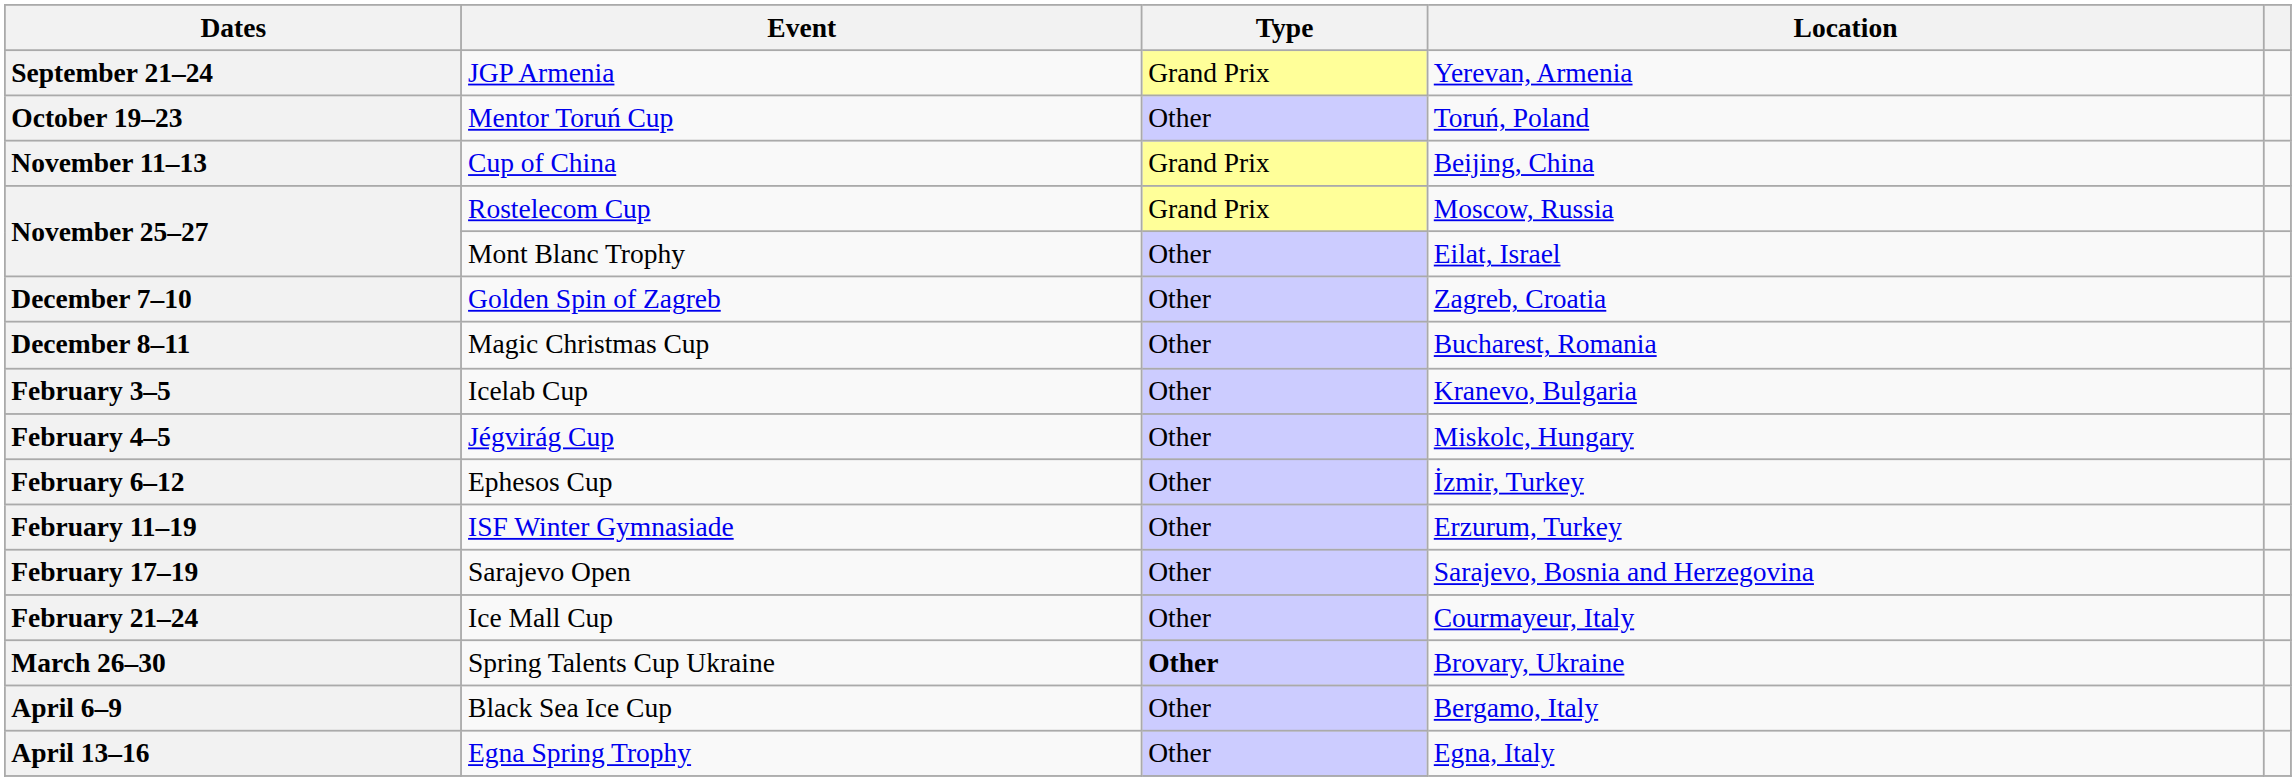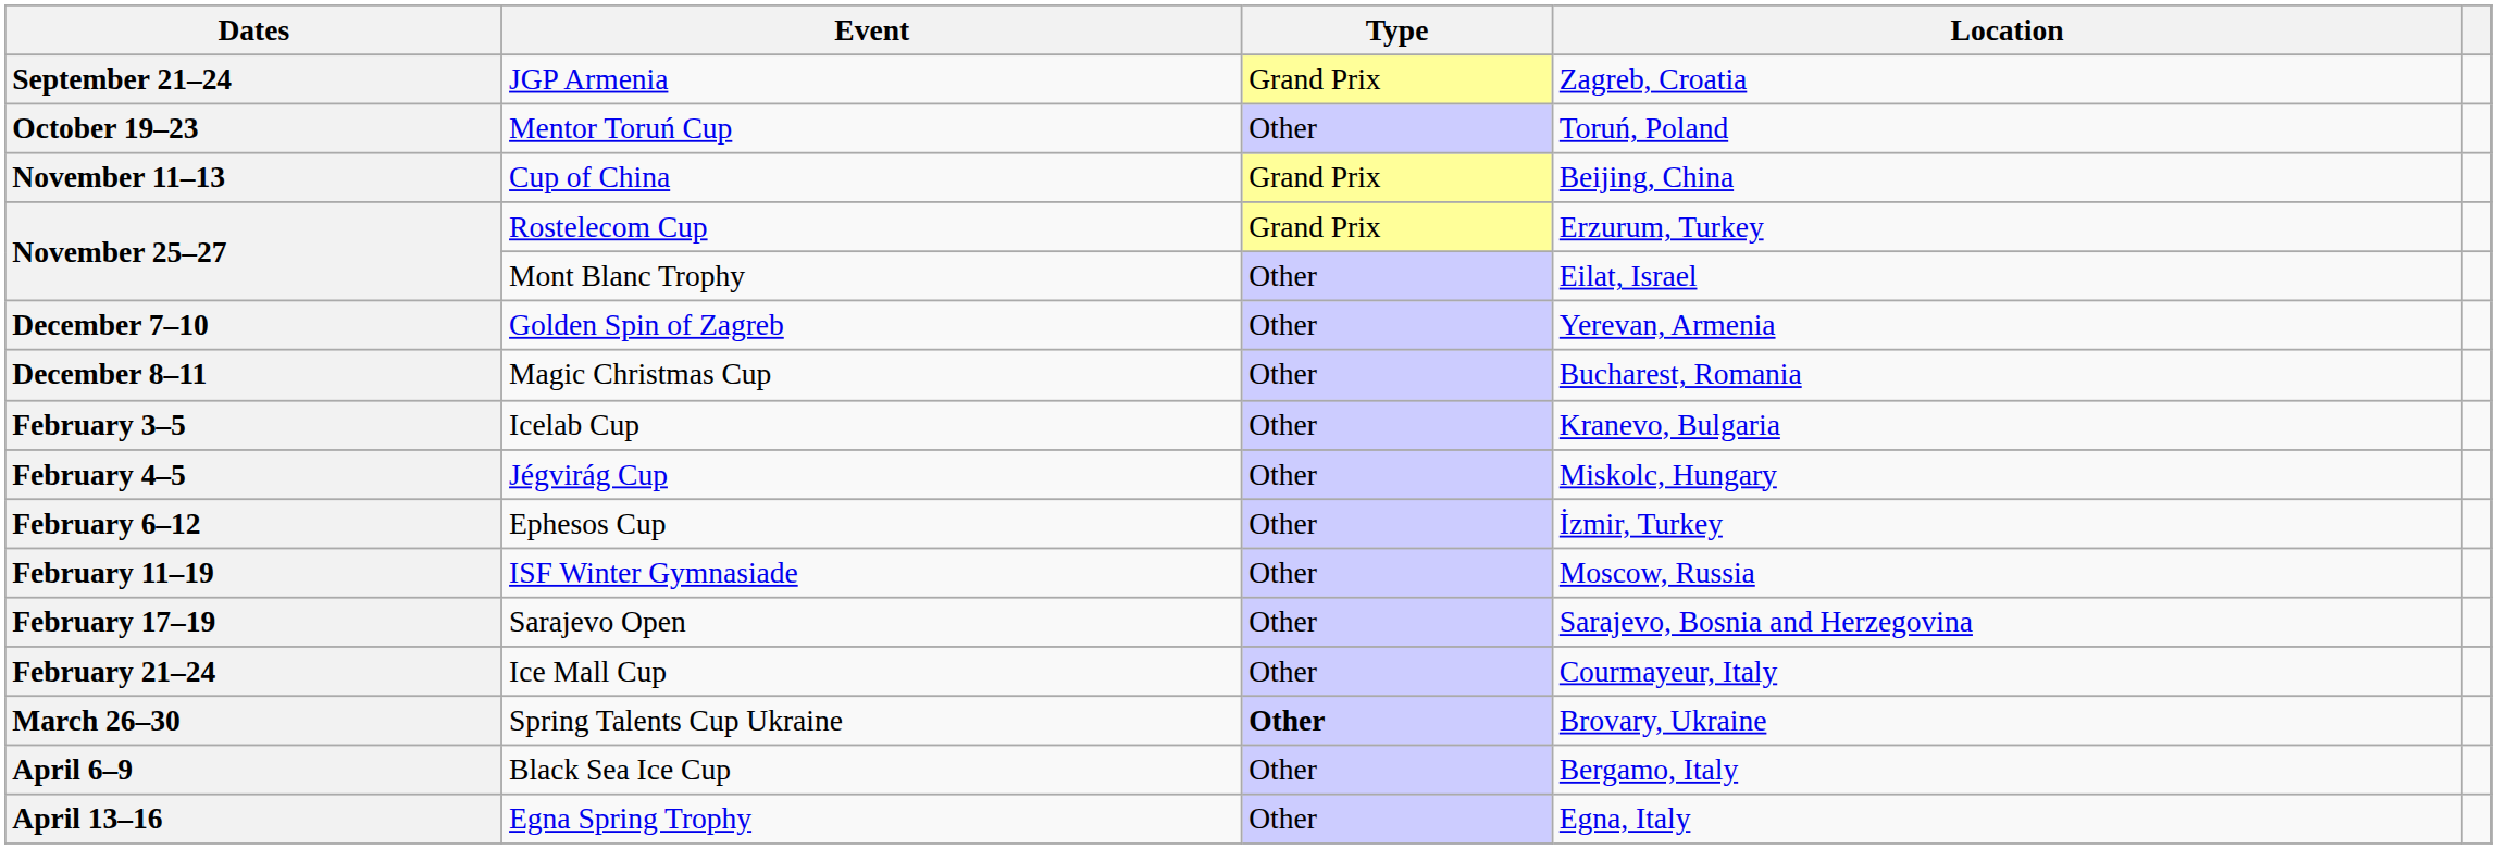 <table class="wikitable sortable" style="text-align:left; font-size:95%; width:100%">
 <tr>
 <th scope="col">Dates</th>
 <th scope="col">Event</th>
 <th scope="col">Type</th>
 <th scope="col" class="unsortable">Location</th>
 <th scope="col" class="unsortable"></th>
 </tr>
 <tr>
 <th scope="row" style="text-align:left">September 21–24</th>
 <td><a href='#'>JGP Armenia</a></td>
 <td bgcolor="ffff99">Grand Prix</td>
-<td><a href='#'>Yerevan, Armenia</a></td>
+<td><a href='#'>Zagreb, Croatia</a></td>
 <td></td>
 </tr>
 <tr>
 <th scope="row" style="text-align:left">October 19–23</th>
 <td><a href='#'>Mentor Toruń Cup</a></td>
 <td bgcolor="ccccff">Other</td>
 <td><a href='#'>Toruń, Poland</a></td>
 <td></td>
 </tr>
 <tr>
 <th scope="row" style="text-align:left">November 11–13</th>
 <td><a href='#'>Cup of China</a></td>
 <td bgcolor="ffff99">Grand Prix</td>
 <td><a href='#'>Beijing, China</a></td>
 <td></td>
 </tr>
 <tr>
 <th rowspan="2" scope="row" style="text-align:left">November 25–27</th>
 <td><a href='#'>Rostelecom Cup</a></td>
 <td bgcolor="ffff99">Grand Prix</td>
-<td><a href='#'>Moscow, Russia</a></td>
+<td><a href='#'>Erzurum, Turkey</a></td>
 <td></td>
 </tr>
 <tr>
 <td>Mont Blanc Trophy</td>
 <td bgcolor="ccccff">Other</td>
 <td><a href='#'>Eilat, Israel</a></td>
 <td></td>
 </tr>
 <tr>
 <th scope="row" style="text-align:left">December 7–10</th>
 <td><a href='#'>Golden Spin of Zagreb</a></td>
 <td bgcolor="ccccff">Other</td>
-<td><a href='#'>Zagreb, Croatia</a></td>
+<td><a href='#'>Yerevan, Armenia</a></td>
 <td></td>
 </tr>
 <tr>
 <th scope="row" style="text-align:left">December 8–11</th>
 <td>Magic Christmas Cup</td>
 <td bgcolor="ccccff">Other</td>
 <td><a href='#'>Bucharest, Romania</a></td>
 <td></td>
 </tr>
 <tr>
 <th scope="row" style="text-align:left">February 3–5</th>
 <td>Icelab Cup</td>
 <td bgcolor="ccccff">Other</td>
 <td><a href='#'>Kranevo, Bulgaria</a></td>
 <td></td>
 </tr>
 <tr>
 <th scope="row" style="text-align:left">February 4–5</th>
 <td><a href='#'>Jégvirág Cup</a></td>
 <td bgcolor="ccccff">Other</td>
 <td><a href='#'>Miskolc, Hungary</a></td>
 <td></td>
 </tr>
 <tr>
 <th scope="row" style="text-align:left">February 6–12</th>
 <td>Ephesos Cup</td>
 <td bgcolor="ccccff">Other</td>
 <td><a href='#'>İzmir, Turkey</a></td>
 <td></td>
 </tr>
 <tr>
 <th scope="row" style="text-align:left">February 11–19</th>
 <td><a href='#'>ISF Winter Gymnasiade</a></td>
 <td bgcolor="ccccff">Other</td>
-<td><a href='#'>Erzurum, Turkey</a></td>
+<td><a href='#'>Moscow, Russia</a></td>
 <td></td>
 </tr>
 <tr>
 <th scope="row" style="text-align:left">February 17–19</th>
 <td>Sarajevo Open</td>
 <td bgcolor="ccccff">Other</td>
 <td><a href='#'>Sarajevo, Bosnia and Herzegovina</a></td>
 <td></td>
 </tr>
 <tr>
 <th scope="row" style="text-align:left">February 21–24</th>
 <td>Ice Mall Cup</td>
 <td bgcolor="ccccff">Other</td>
 <td><a href='#'>Courmayeur, Italy</a></td>
 <td></td>
 </tr>
 <tr>
 <th scope="row" style="text-align:left">March 26–30</th>
 <td>Spring Talents Cup Ukraine</td>
 <td bgcolor="ccccff"><strong>Other</strong></td>
 <td><a href='#'>Brovary, Ukraine</a></td>
 <td></td>
 </tr>
 <tr>
 <th scope="row" style="text-align:left">April 6–9</th>
 <td>Black Sea Ice Cup</td>
 <td bgcolor="ccccff">Other</td>
 <td><a href='#'>Bergamo, Italy</a></td>
 <td></td>
 </tr>
 <tr>
 <th scope="row" style="text-align:left">April 13–16</th>
 <td><a href='#'>Egna Spring Trophy</a></td>
 <td bgcolor="ccccff">Other</td>
 <td><a href='#'>Egna, Italy</a></td>
 <td></td>
 </tr>
 </table>
